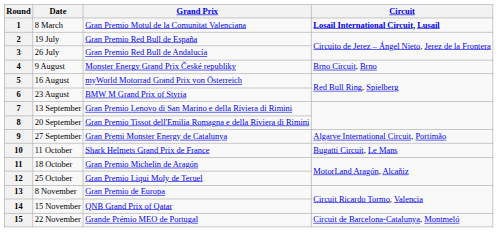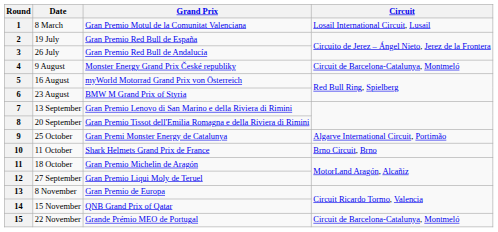 <table class="wikitable" style="font-size: 85%;">
 <tr>
 <th>Round</th>
 <th>Date</th>
 <th><a href='#'>Grand Prix</a></th>
 <th><a href='#'>Circuit</a></th>
 </tr>
 <tr>
 <th>1</th>
 <td>8 March</td>
 <td> <a href='#'>Gran Premio Motul de la Comunitat Valenciana</a></td>
-<td><strong><a href='#'>Losail International Circuit</a>, <a href='#'>Lusail</a></strong></td>
+<td><a href='#'>Losail International Circuit</a>, <a href='#'>Lusail</a></td>
 </tr>
 <tr>
 <th>2</th>
 <td>19 July</td>
 <td> <a href='#'>Gran Premio Red Bull de España</a></td>
 <td rowspan="2"><a href='#'>Circuito de Jerez – Ángel Nieto</a>, <a href='#'>Jerez de la Frontera</a></td>
 </tr>
 <tr>
 <th>3</th>
 <td>26 July</td>
 <td> <a href='#'>Gran Premio Red Bull de Andalucía</a></td>
 </tr>
 <tr>
 <th>4</th>
 <td>9 August</td>
 <td> <a href='#'>Monster Energy Grand Prix České republiky</a></td>
-<td><a href='#'>Brno Circuit</a>, <a href='#'>Brno</a></td>
+<td><a href='#'>Circuit de Barcelona-Catalunya</a>, <a href='#'>Montmeló</a></td>
 </tr>
 <tr>
 <th>5</th>
 <td>16 August</td>
 <td> <a href='#'>myWorld Motorrad Grand Prix von Österreich</a></td>
 <td rowspan="2"><a href='#'>Red Bull Ring</a>, <a href='#'>Spielberg</a></td>
 </tr>
 <tr>
 <th>6</th>
 <td>23 August</td>
 <td> <a href='#'>BMW M Grand Prix of Styria</a></td>
 </tr>
 <tr>
 <th>7</th>
 <td>13 September</td>
 <td> <a href='#'>Gran Premio Lenovo di San Marino e della Riviera di Rimini</a></td>
 <td rowspan="2"></td>
 </tr>
 <tr>
 <th>8</th>
 <td nowrap="">20 September</td>
 <td nowrap=""> <a href='#'>Gran Premio Tissot dell'Emilia Romagna e della Riviera di Rimini</a></td>
 </tr>
 <tr>
 <th>9</th>
-<td>27 September</td>
+<td>25 October</td>
 <td> <a href='#'>Gran Premi Monster Energy de Catalunya</a></td>
 <td><a href='#'>Algarve International Circuit</a>, <a href='#'>Portimão</a></td>
 </tr>
 <tr>
 <th>10</th>
 <td>11 October</td>
 <td> <a href='#'>Shark Helmets Grand Prix de France</a></td>
-<td><a href='#'>Bugatti Circuit</a>, <a href='#'>Le Mans</a></td>
+<td><a href='#'>Brno Circuit</a>, <a href='#'>Brno</a></td>
 </tr>
 <tr>
 <th>11</th>
 <td>18 October</td>
 <td> <a href='#'>Gran Premio Michelin de Aragón</a></td>
 <td rowspan="2"><a href='#'>MotorLand Aragón</a>, <a href='#'>Alcañiz</a></td>
 </tr>
 <tr>
 <th>12</th>
-<td>25 October</td>
+<td>27 September</td>
 <td> <a href='#'>Gran Premio Liqui Moly de Teruel</a></td>
 </tr>
 <tr>
 <th>13</th>
 <td>8 November</td>
 <td> <a href='#'>Gran Premio de Europa</a></td>
 <td rowspan="2"><a href='#'>Circuit Ricardo Tormo</a>, <a href='#'>Valencia</a></td>
 </tr>
 <tr>
 <th>14</th>
 <td>15 November</td>
 <td> <a href='#'>QNB Grand Prix of Qatar</a></td>
 </tr>
 <tr>
 <th>15</th>
 <td>22 November</td>
 <td> <a href='#'>Grande Prémio MEO de Portugal</a></td>
 <td><a href='#'>Circuit de Barcelona-Catalunya</a>, <a href='#'>Montmeló</a></td>
 </tr>
 </table>
